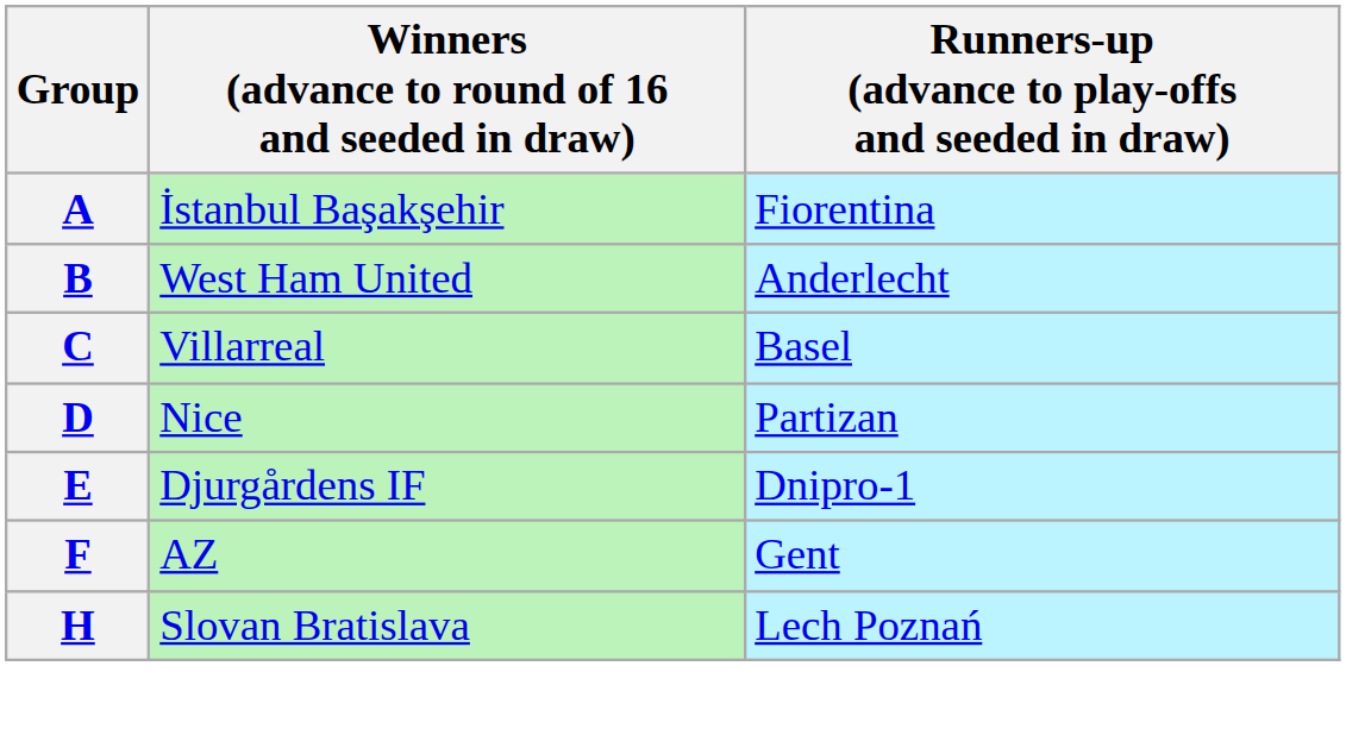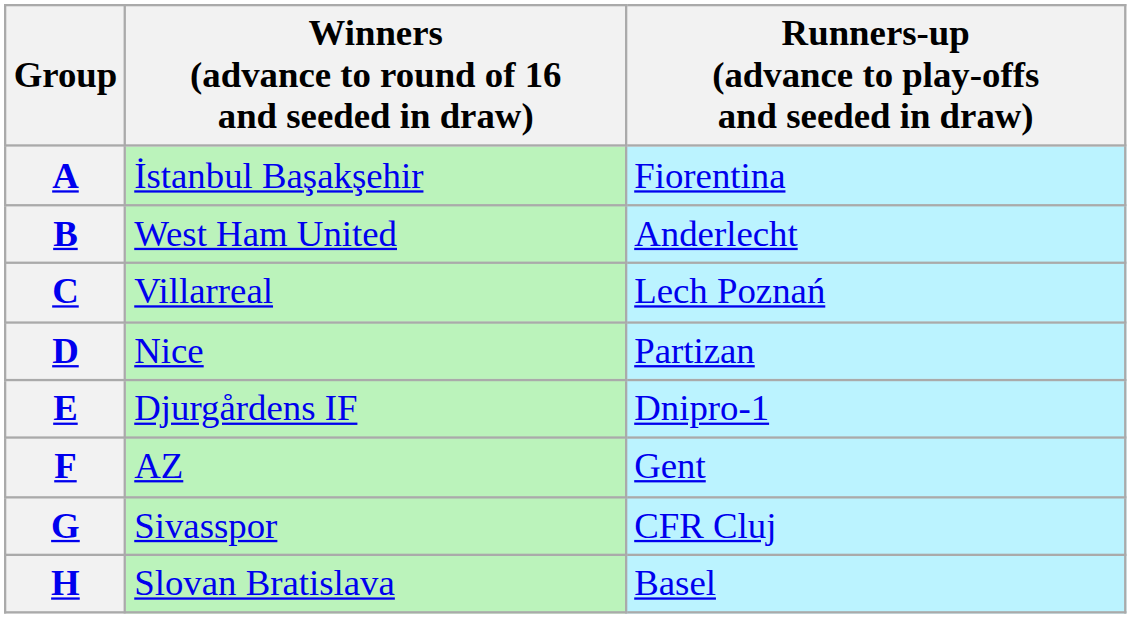 <table class="wikitable" style="white-space:nowrap">
 <tr>
 <th>Group</th>
 <th width=210>Winners<br>(advance to round of 16<br>and seeded in draw)</th>
 <th width=210>Runners-up<br>(advance to  play-offs<br>and seeded in draw)</th>
 </tr>
 <tr>
 <th><a href='#'>A</a></th>
 <td bgcolor=#BBF3BB> <a href='#'>İstanbul Başakşehir</a></td>
 <td bgcolor=#BBF3FF> <a href='#'>Fiorentina</a></td>
 </tr>
 <tr>
 <th><a href='#'>B</a></th>
 <td bgcolor=#BBF3BB> <a href='#'>West Ham United</a></td>
 <td bgcolor=#BBF3FF> <a href='#'>Anderlecht</a></td>
 </tr>
 <tr>
 <th><a href='#'>C</a></th>
 <td bgcolor=#BBF3BB> <a href='#'>Villarreal</a></td>
-<td bgcolor=#BBF3FF> <a href='#'>Basel</a></td>
+<td bgcolor=#BBF3FF> <a href='#'>Lech Poznań</a></td>
 </tr>
 <tr>
 <th><a href='#'>D</a></th>
 <td bgcolor=#BBF3BB> <a href='#'>Nice</a></td>
 <td bgcolor=#BBF3FF> <a href='#'>Partizan</a></td>
 </tr>
 <tr>
 <th><a href='#'>E</a></th>
 <td bgcolor=#BBF3BB> <a href='#'>Djurgårdens IF</a></td>
 <td bgcolor=#BBF3FF> <a href='#'>Dnipro-1</a></td>
 </tr>
 <tr>
 <th><a href='#'>F</a></th>
 <td bgcolor=#BBF3BB> <a href='#'>AZ</a></td>
 <td bgcolor=#BBF3FF> <a href='#'>Gent</a></td>
 </tr>
 <tr>
+<th><a href='#'>G</a></th>
+<td bgcolor=#BBF3BB> <a href='#'>Sivasspor</a></td>
+<td bgcolor=#BBF3FF> <a href='#'>CFR Cluj</a></td>
+</tr>
+<tr>
 <th><a href='#'>H</a></th>
 <td bgcolor=#BBF3BB> <a href='#'>Slovan Bratislava</a></td>
-<td bgcolor=#BBF3FF> <a href='#'>Lech Poznań</a></td>
+<td bgcolor=#BBF3FF> <a href='#'>Basel</a></td>
 </tr>
 </table>
